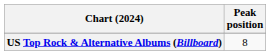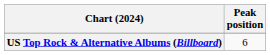 <table class="wikitable sortable plainrowheaders" style="text-align:center">
 <tr>
 <th scope="col">Chart (2024)</th>
 <th scope="col">Peak<br>position</th>
 </tr>
 <tr>
 </tr>
 <tr>
 </tr>
 <tr>
 </tr>
 <tr>
 </tr>
 <tr>
 </tr>
 <tr>
 </tr>
 <tr>
 </tr>
 <tr>
 </tr>
 <tr>
 <th scope="row">US <a href='#'>Top Rock & Alternative Albums</a> (<em><a href='#'>Billboard</a></em>)</th>
-<td>8</td>
+<td>6</td>
 </tr>
 </table>
